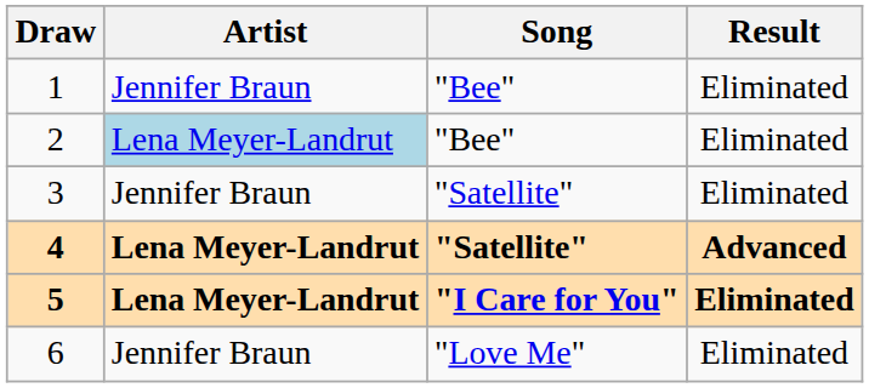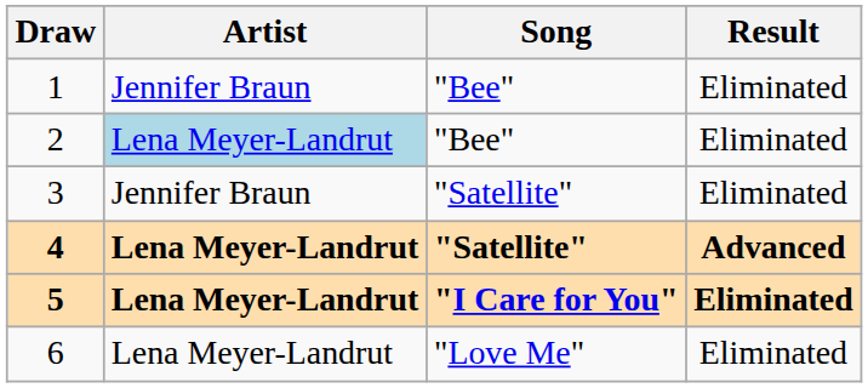 <table class="sortable wikitable" style="margin: 1em auto 1em auto; text-align:center;">
 <tr>
 <th>Draw</th>
 <th>Artist</th>
 <th>Song</th>
 <th>Result</th>
 </tr>
 <tr>
 <td>1</td>
 <td align="left"><a href='#'>Jennifer Braun</a></td>
 <td align="left">"<a href='#'>Bee</a>"</td>
 <td>Eliminated</td>
 </tr>
 <tr>
 <td>2</td>
 <td align="left" style="background: lightblue;"><a href='#'>Lena Meyer-Landrut</a></td>
 <td align="left">"Bee"</td>
 <td>Eliminated</td>
 </tr>
 <tr>
 <td>3</td>
 <td align="left">Jennifer Braun</td>
 <td align="left">"<a href='#'>Satellite</a>"</td>
 <td>Eliminated</td>
 </tr>
 <tr style="font-weight:bold; background:navajowhite">
 <td>4</td>
 <td align="left">Lena Meyer-Landrut</td>
 <td align="left">"Satellite"</td>
 <td>Advanced</td>
 </tr>
 <tr style="font-weight:bold; background:navajowhite">
 <td>5</td>
 <td align="left">Lena Meyer-Landrut</td>
 <td align="left">"<a href='#'>I Care for You</a>"</td>
 <td>Eliminated</td>
 </tr>
 <tr>
 <td>6</td>
-<td align="left">Jennifer Braun</td>
+<td align="left">Lena Meyer-Landrut</td>
 <td align="left">"<a href='#'>Love Me</a>"</td>
 <td>Eliminated</td>
 </tr>
 </table>
